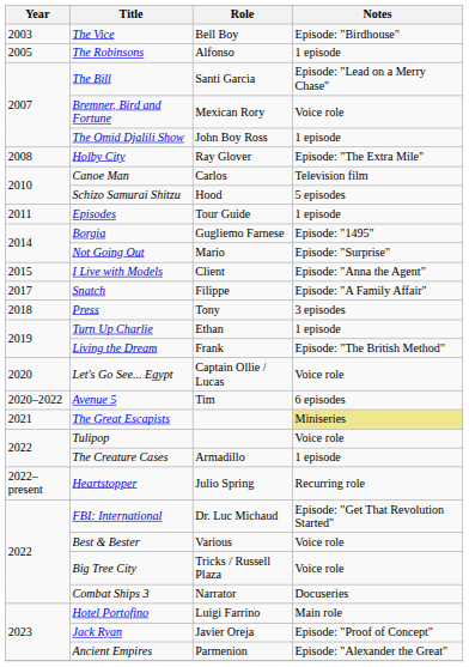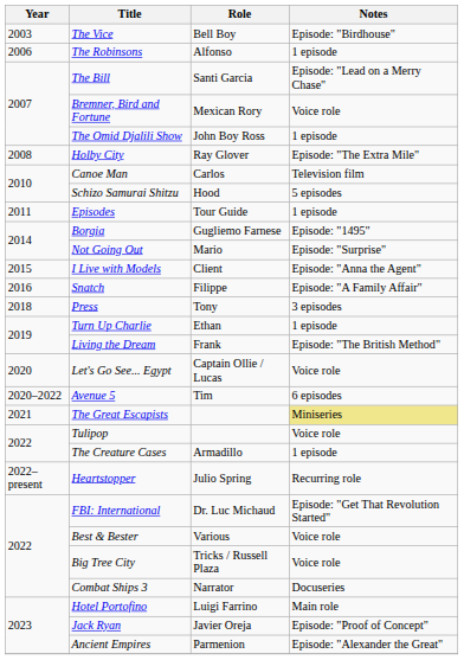 <table class="wikitable sortable">
 <tr>
 <th>Year</th>
 <th>Title</th>
 <th>Role</th>
 <th class="unsortable">Notes</th>
 </tr>
 <tr>
 <td>2003</td>
 <td><em><a href='#'>The Vice</a></em></td>
 <td>Bell Boy</td>
 <td>Episode: "Birdhouse"</td>
 </tr>
 <tr>
-<td>2005</td>
+<td>2006</td>
 <td><em><a href='#'>The Robinsons</a></em></td>
 <td>Alfonso</td>
 <td>1 episode</td>
 </tr>
 <tr>
 <td rowspan="3">2007</td>
 <td><em><a href='#'>The Bill</a></em></td>
 <td>Santi Garcia</td>
 <td>Episode: "Lead on a Merry Chase"</td>
 </tr>
 <tr>
 <td><em><a href='#'>Bremner, Bird and Fortune</a></em></td>
 <td>Mexican Rory</td>
 <td>Voice role</td>
 </tr>
 <tr>
 <td><em><a href='#'>The Omid Djalili Show</a></em></td>
 <td>John Boy Ross</td>
 <td>1 episode</td>
 </tr>
 <tr>
 <td>2008</td>
 <td><em><a href='#'>Holby City</a></em></td>
 <td>Ray Glover</td>
 <td>Episode: "The Extra Mile"</td>
 </tr>
 <tr>
 <td rowspan="2">2010</td>
 <td><em>Canoe Man</em></td>
 <td>Carlos</td>
 <td>Television film</td>
 </tr>
 <tr>
 <td><em>Schizo Samurai Shitzu</em></td>
 <td>Hood</td>
 <td>5 episodes</td>
 </tr>
 <tr>
 <td>2011</td>
 <td><em><a href='#'>Episodes</a></em></td>
 <td>Tour Guide</td>
 <td>1 episode</td>
 </tr>
 <tr>
 <td rowspan="2">2014</td>
 <td><em><a href='#'>Borgia</a></em></td>
 <td>Gugliemo Farnese</td>
 <td>Episode: "1495"</td>
 </tr>
 <tr>
 <td><em><a href='#'>Not Going Out</a></em></td>
 <td>Mario</td>
 <td>Episode: "Surprise"</td>
 </tr>
 <tr>
 <td>2015</td>
 <td><em><a href='#'>I Live with Models</a></em></td>
 <td>Client</td>
 <td>Episode: "Anna the Agent"</td>
 </tr>
 <tr>
-<td>2017</td>
+<td>2016</td>
 <td><em><a href='#'>Snatch</a></em></td>
 <td>Filippe</td>
 <td>Episode: "A Family Affair"</td>
 </tr>
 <tr>
 <td>2018</td>
 <td><em><a href='#'>Press</a></em></td>
 <td>Tony</td>
 <td>3 episodes</td>
 </tr>
 <tr>
 <td rowspan="2">2019</td>
 <td><em><a href='#'>Turn Up Charlie</a></em></td>
 <td>Ethan</td>
 <td>1 episode</td>
 </tr>
 <tr>
 <td><em><a href='#'>Living the Dream</a></em></td>
 <td>Frank</td>
 <td>Episode: "The British Method"</td>
 </tr>
 <tr>
 <td>2020</td>
 <td><em>Let's Go See... Egypt</em></td>
 <td>Captain Ollie / Lucas</td>
 <td>Voice role</td>
 </tr>
 <tr>
 <td>2020–2022</td>
 <td><em><a href='#'>Avenue 5</a></em></td>
 <td>Tim</td>
 <td>6 episodes</td>
 </tr>
 <tr>
 <td>2021</td>
 <td><em><a href='#'>The Great Escapists</a></em></td>
 <td></td>
 <td style="background: khaki;">Miniseries</td>
 </tr>
 <tr>
 <td rowspan="2">2022</td>
 <td><em>Tulipop</em></td>
 <td></td>
 <td>Voice role</td>
 </tr>
 <tr>
 <td><em>The Creature Cases</em></td>
 <td>Armadillo</td>
 <td>1 episode</td>
 </tr>
 <tr>
 <td>2022–present</td>
 <td><em><a href='#'>Heartstopper</a></em></td>
 <td>Julio Spring</td>
 <td>Recurring role</td>
 </tr>
 <tr>
 <td rowspan="4">2022</td>
 <td><em><a href='#'>FBI: International</a></em></td>
 <td>Dr. Luc Michaud</td>
 <td>Episode: "Get That Revolution Started"</td>
 </tr>
 <tr>
 <td><em>Best & Bester</em></td>
 <td>Various</td>
 <td>Voice role</td>
 </tr>
 <tr>
 <td><em>Big Tree City</em></td>
 <td>Tricks / Russell Plaza</td>
 <td>Voice role</td>
 </tr>
 <tr>
 <td><em>Combat Ships 3</em></td>
 <td>Narrator</td>
 <td>Docuseries</td>
 </tr>
 <tr>
 <td rowspan="3">2023</td>
 <td><em><a href='#'>Hotel Portofino</a></em></td>
 <td>Luigi Farrino</td>
 <td>Main role</td>
 </tr>
 <tr>
 <td><em><a href='#'>Jack Ryan</a></em></td>
 <td>Javier Oreja</td>
 <td>Episode: "Proof of Concept"</td>
 </tr>
 <tr>
 <td><em>Ancient Empires</em></td>
 <td>Parmenion</td>
 <td>Episode: "Alexander the Great"</td>
 </tr>
 <tr>
 </tr>
 </table>
